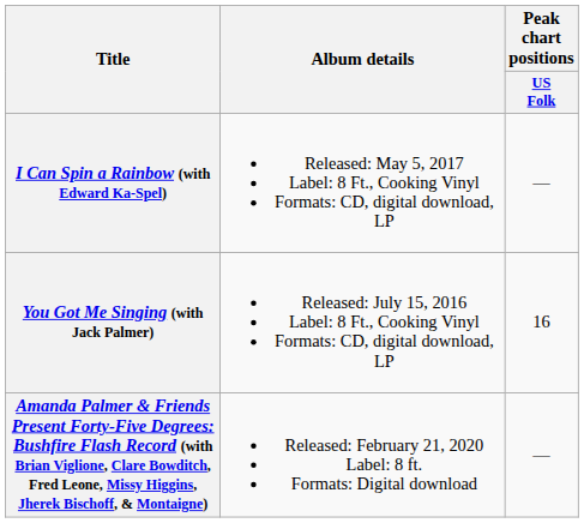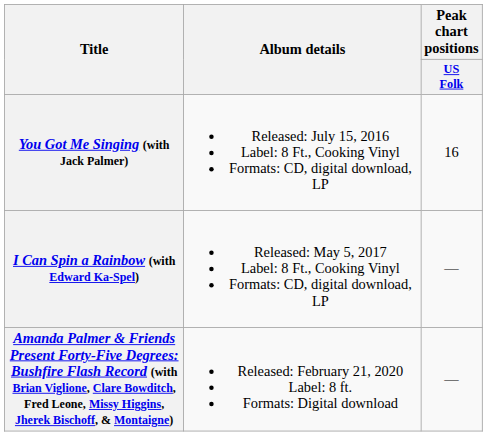 <table class="wikitable plainrowheaders" style="text-align:center;" border="1">
 <tr>
 <th scope="col" rowspan="2" style="width:12em;">Title</th>
 <th scope="col" rowspan="2" style="width:16em;">Album details</th>
 <th scope="col" colspan="1">Peak chart positions</th>
 </tr>
 <tr>
 <th scope="col" style="width:3em;font-size:85%;"><a href='#'>US<br>Folk</a><br></th>
 </tr>
 <tr>
+<th scope="row"><em><a href='#'>You Got Me Singing</a></em> <small>(with Jack Palmer)</small></th>
+<td><br><ul><li>Released: July 15, 2016</li><li>Label: 8 Ft., Cooking Vinyl</li><li>Formats: CD, digital download, LP</li></ul></td>
+<td>16</td>
+</tr>
+<tr>
 <th scope="row"><em><a href='#'>I Can Spin a Rainbow</a></em> <small>(with <a href='#'>Edward Ka-Spel</a>)</small></th>
 <td><br><ul><li>Released: May 5, 2017</li><li>Label: 8 Ft., Cooking Vinyl</li><li>Formats: CD, digital download, LP</li></ul></td>
 <td>—</td>
-</tr>
-<tr>
-<th scope="row"><em><a href='#'>You Got Me Singing</a></em> <small>(with Jack Palmer)</small></th>
-<td><br><ul><li>Released: July 15, 2016</li><li>Label: 8 Ft., Cooking Vinyl</li><li>Formats: CD, digital download, LP</li></ul></td>
-<td>16</td>
 </tr>
 <tr>
 <th scope="row"><em><a href='#'>Amanda Palmer & Friends Present Forty-Five Degrees: Bushfire Flash Record</a></em> <small>(with <a href='#'>Brian Viglione</a>, <a href='#'>Clare Bowditch</a>, Fred Leone, <a href='#'>Missy Higgins</a>, <a href='#'>Jherek Bischoff</a>, & <a href='#'>Montaigne</a>)</small></th>
 <td><br><ul><li>Released: February 21, 2020</li><li>Label: 8 ft.</li><li>Formats: Digital download</li></ul></td>
 <td>—</td>
 </tr>
 </table>
